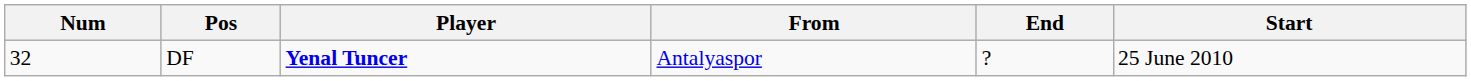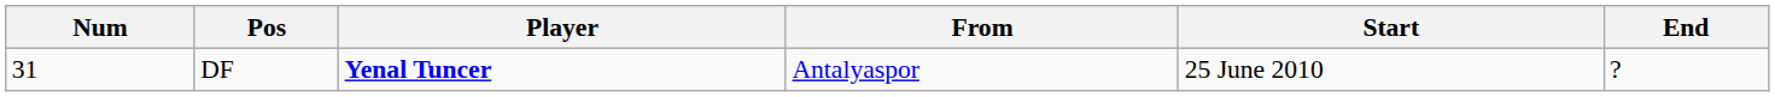 <table class="wikitable sortable" style="width:65%; text-align:center; font-size:95%; text-align:left;">
 <tr>
 <th>Num</th>
 <th>Pos</th>
 <th>Player</th>
 <th>From</th>
+<th>Start</th>
 <th>End</th>
-<th>Start</th>
 </tr>
 <tr>
-<td>32</td>
+<td>31</td>
 <td>DF</td>
 <td><strong> <a href='#'>Yenal Tuncer</a></strong></td>
 <td><a href='#'>Antalyaspor</a></td>
+<td>25 June 2010</td>
 <td>?</td>
-<td>25 June 2010</td>
 </tr>
 </table>
